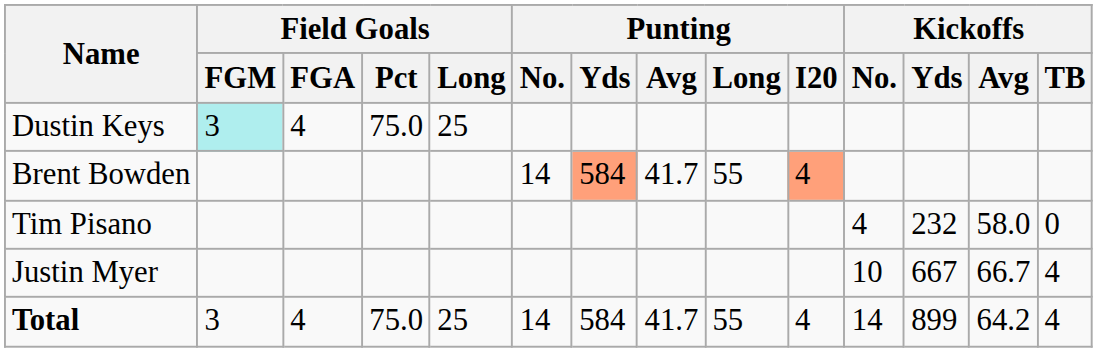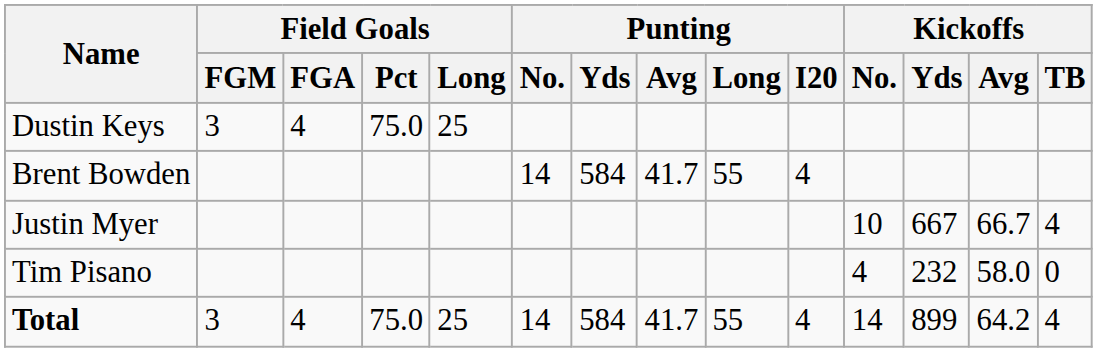 <table class="wikitable" style="white-space:nowrap;">
 <tr>
 <th rowspan="2">Name</th>
 <th colspan="4">Field Goals</th>
 <th colspan="5">Punting</th>
 <th colspan="4">Kickoffs</th>
 </tr>
 <tr>
 <th>FGM</th>
 <th>FGA</th>
 <th>Pct</th>
 <th>Long</th>
 <th>No.</th>
 <th>Yds</th>
 <th>Avg</th>
 <th>Long</th>
 <th>I20</th>
 <th>No.</th>
 <th>Yds</th>
 <th>Avg</th>
 <th>TB</th>
 </tr>
 <tr>
 <td>Dustin Keys</td>
-<td style="background: paleturquoise;">3</td>
+<td>3</td>
 <td>4</td>
 <td>75.0</td>
 <td>25</td>
 <td></td>
 <td></td>
 <td></td>
 <td></td>
 <td></td>
 <td></td>
 <td></td>
 <td></td>
 <td></td>
 </tr>
 <tr>
 <td>Brent Bowden</td>
 <td></td>
 <td></td>
 <td></td>
 <td></td>
 <td>14</td>
-<td style="background: lightsalmon;">584</td>
+<td>584</td>
 <td>41.7</td>
 <td>55</td>
-<td style="background: lightsalmon;">4</td>
+<td>4</td>
 <td></td>
 <td></td>
 <td></td>
 <td></td>
+</tr>
+<tr>
+<td>Justin Myer</td>
+<td></td>
+<td></td>
+<td></td>
+<td></td>
+<td></td>
+<td></td>
+<td></td>
+<td></td>
+<td></td>
+<td>10</td>
+<td>667</td>
+<td>66.7</td>
+<td>4</td>
 </tr>
 <tr>
 <td>Tim Pisano</td>
 <td></td>
 <td></td>
 <td></td>
 <td></td>
 <td></td>
 <td></td>
 <td></td>
 <td></td>
 <td></td>
 <td>4</td>
 <td>232</td>
 <td>58.0</td>
 <td>0</td>
 </tr>
 <tr>
-<td>Justin Myer</td>
-<td></td>
-<td></td>
-<td></td>
-<td></td>
-<td></td>
-<td></td>
-<td></td>
-<td></td>
-<td></td>
-<td>10</td>
-<td>667</td>
-<td>66.7</td>
-<td>4</td>
-</tr>
-<tr>
 <td><strong>Total</strong></td>
 <td>3</td>
 <td>4</td>
 <td>75.0</td>
 <td>25</td>
 <td>14</td>
 <td>584</td>
 <td>41.7</td>
 <td>55</td>
 <td>4</td>
 <td>14</td>
 <td>899</td>
 <td>64.2</td>
 <td>4</td>
 </tr>
 </table>
